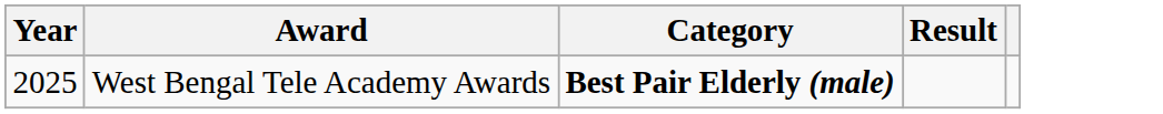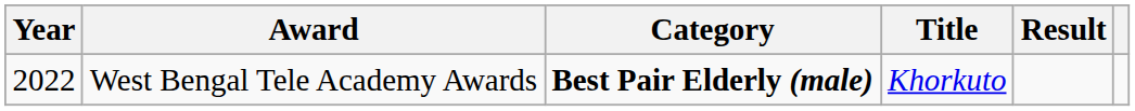 <table class="wikitable sortable">
 <tr>
 <th>Year</th>
 <th>Award</th>
 <th>Category</th>
+<th>Title</th>
 <th>Result</th>
 <th></th>
 </tr>
 <tr>
-<td>2025</td>
+<td>2022</td>
 <td>West Bengal Tele Academy Awards</td>
 <td><strong>Best Pair Elderly <em>(male)</em></strong></td>
+<td><em><a href='#'>Khorkuto</a></em></td>
 <td></td>
 <td></td>
 </tr>
 </table>
